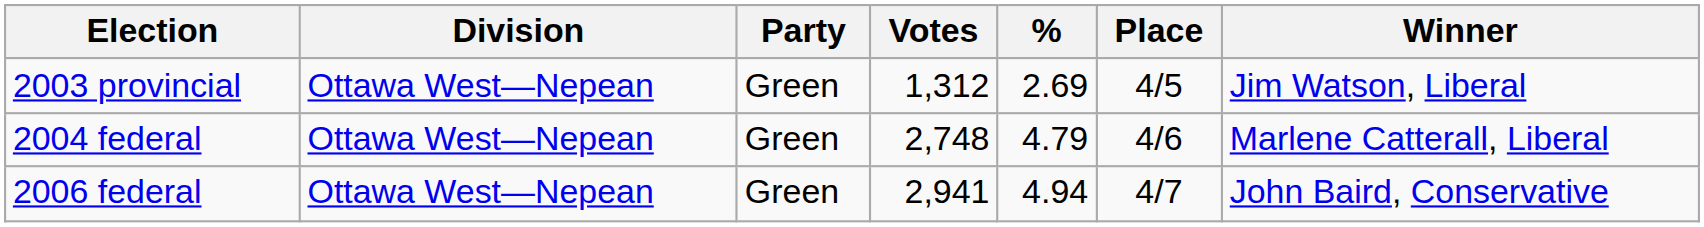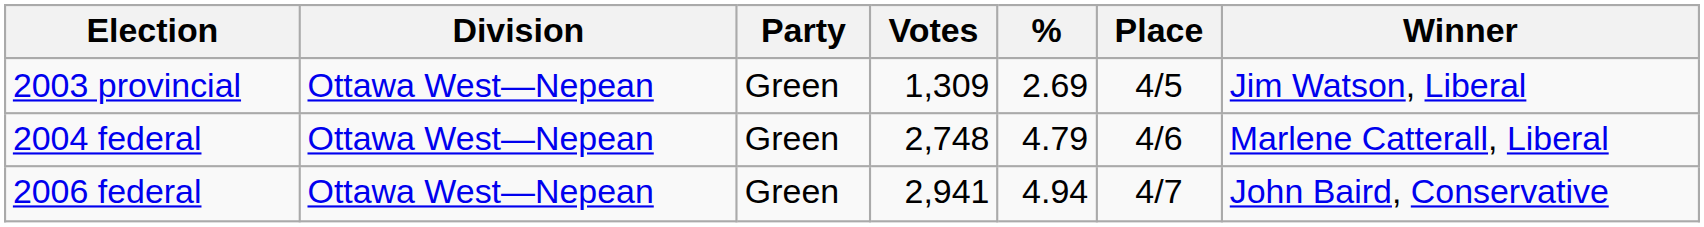 <table class="wikitable" width="800">
 <tr>
 <th align="left">Election</th>
 <th align="left">Division</th>
 <th align="left">Party</th>
 <th align="right">Votes</th>
 <th align="right">%</th>
 <th align="center">Place</th>
 <th align="center">Winner</th>
 </tr>
 <tr>
 <td align="left"><a href='#'>2003 provincial</a></td>
 <td align="left"><a href='#'>Ottawa West—Nepean</a></td>
 <td align="left">Green</td>
-<td align="right">1,312</td>
+<td align="right">1,309</td>
 <td align="right">2.69</td>
 <td align="center">4/5</td>
 <td align="left"><a href='#'>Jim Watson</a>, <a href='#'>Liberal</a></td>
 </tr>
 <tr>
 <td align="left"><a href='#'>2004 federal</a></td>
 <td align="left"><a href='#'>Ottawa West—Nepean</a></td>
 <td align="left">Green</td>
 <td align="right">2,748</td>
 <td align="right">4.79</td>
 <td align="center">4/6</td>
 <td align="left"><a href='#'>Marlene Catterall</a>, <a href='#'>Liberal</a></td>
 </tr>
 <tr>
 <td align="left"><a href='#'>2006 federal</a></td>
 <td align="left"><a href='#'>Ottawa West—Nepean</a></td>
 <td align="left">Green</td>
 <td align="right">2,941</td>
 <td align="right">4.94</td>
 <td align="center">4/7</td>
 <td align="left"><a href='#'>John Baird</a>, <a href='#'>Conservative</a></td>
 </tr>
 </table>
